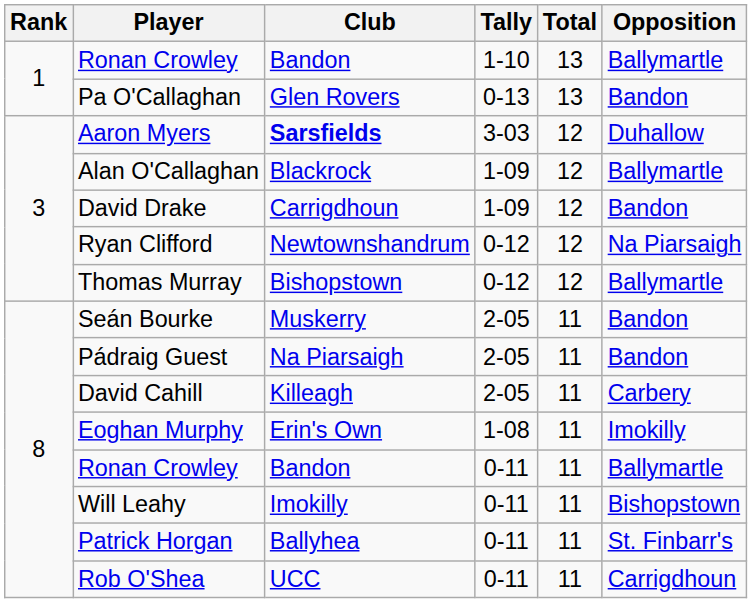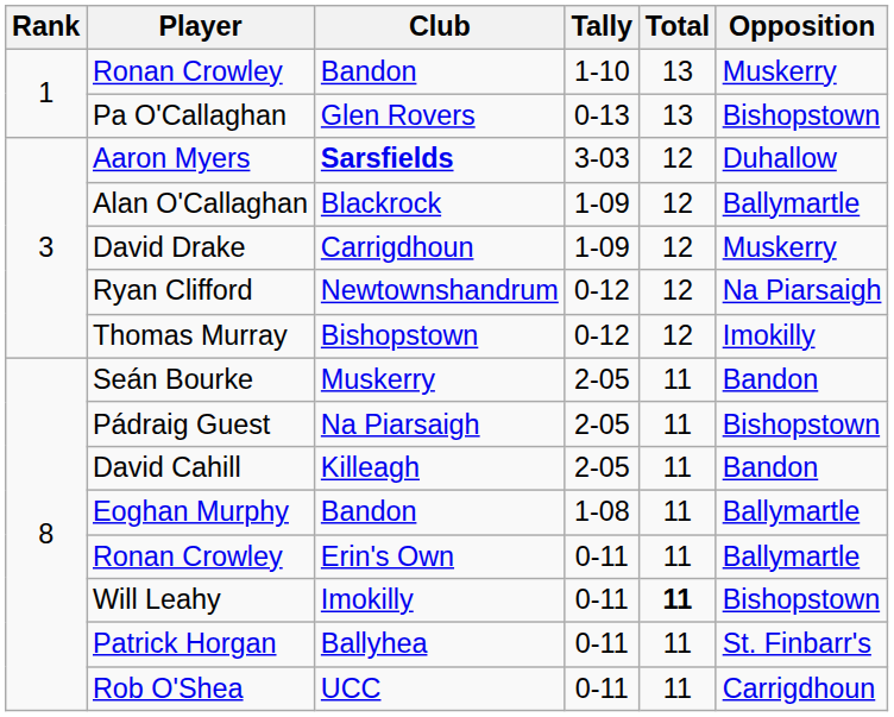 <table class="wikitable">
 <tr>
 <th>Rank</th>
 <th>Player</th>
 <th>Club</th>
 <th>Tally</th>
 <th>Total</th>
 <th>Opposition</th>
 </tr>
 <tr>
 <td rowspan="2" style="text-align:center;">1</td>
 <td><a href='#'>Ronan Crowley</a></td>
 <td><a href='#'>Bandon</a></td>
 <td align=center>1-10</td>
 <td align=center>13</td>
-<td><a href='#'>Ballymartle</a></td>
+<td><a href='#'>Muskerry</a></td>
 </tr>
 <tr>
 <td>Pa O'Callaghan</td>
 <td><a href='#'>Glen Rovers</a></td>
 <td align=center>0-13</td>
 <td align=center>13</td>
-<td><a href='#'>Bandon</a></td>
+<td><a href='#'>Bishopstown</a></td>
 </tr>
 <tr>
 <td rowspan="5" style="text-align:center;">3</td>
 <td><a href='#'>Aaron Myers</a></td>
 <td><strong><a href='#'>Sarsfields</a></strong></td>
 <td align=center>3-03</td>
 <td align=center>12</td>
 <td><a href='#'>Duhallow</a></td>
 </tr>
 <tr>
 <td>Alan O'Callaghan</td>
 <td><a href='#'>Blackrock</a></td>
 <td align=center>1-09</td>
 <td align=center>12</td>
 <td><a href='#'>Ballymartle</a></td>
 </tr>
 <tr>
 <td>David Drake</td>
 <td><a href='#'>Carrigdhoun</a></td>
 <td align=center>1-09</td>
 <td align=center>12</td>
-<td><a href='#'>Bandon</a></td>
+<td><a href='#'>Muskerry</a></td>
 </tr>
 <tr>
 <td>Ryan Clifford</td>
 <td><a href='#'>Newtownshandrum</a></td>
 <td align=center>0-12</td>
 <td align=center>12</td>
 <td><a href='#'>Na Piarsaigh</a></td>
 </tr>
 <tr>
 <td>Thomas Murray</td>
 <td><a href='#'>Bishopstown</a></td>
 <td align=center>0-12</td>
 <td align=center>12</td>
-<td><a href='#'>Ballymartle</a></td>
+<td><a href='#'>Imokilly</a></td>
 </tr>
 <tr>
 <td rowspan="8" style="text-align:center;">8</td>
 <td>Seán Bourke</td>
 <td><a href='#'>Muskerry</a></td>
 <td align=center>2-05</td>
 <td align=center>11</td>
 <td><a href='#'>Bandon</a></td>
 </tr>
 <tr>
 <td>Pádraig Guest</td>
 <td><a href='#'>Na Piarsaigh</a></td>
 <td align=center>2-05</td>
 <td align=center>11</td>
-<td><a href='#'>Bandon</a></td>
+<td><a href='#'>Bishopstown</a></td>
 </tr>
 <tr>
 <td>David Cahill</td>
 <td><a href='#'>Killeagh</a></td>
 <td align=center>2-05</td>
 <td align=center>11</td>
-<td><a href='#'>Carbery</a></td>
+<td><a href='#'>Bandon</a></td>
 </tr>
 <tr>
 <td><a href='#'>Eoghan Murphy</a></td>
-<td><a href='#'>Erin's Own</a></td>
+<td><a href='#'>Bandon</a></td>
 <td align=center>1-08</td>
 <td align=center>11</td>
-<td><a href='#'>Imokilly</a></td>
+<td><a href='#'>Ballymartle</a></td>
 </tr>
 <tr>
 <td><a href='#'>Ronan Crowley</a></td>
-<td><a href='#'>Bandon</a></td>
+<td><a href='#'>Erin's Own</a></td>
 <td align=center>0-11</td>
 <td align=center>11</td>
 <td><a href='#'>Ballymartle</a></td>
 </tr>
 <tr>
 <td>Will Leahy</td>
 <td><a href='#'>Imokilly</a></td>
 <td align=center>0-11</td>
-<td align=center>11</td>
+<td align=center><strong>11</strong></td>
 <td><a href='#'>Bishopstown</a></td>
 </tr>
 <tr>
 <td><a href='#'>Patrick Horgan</a></td>
 <td><a href='#'>Ballyhea</a></td>
 <td align=center>0-11</td>
 <td align=center>11</td>
 <td><a href='#'>St. Finbarr's</a></td>
 </tr>
 <tr>
 <td><a href='#'>Rob O'Shea</a></td>
 <td><a href='#'>UCC</a></td>
 <td align=center>0-11</td>
 <td align=center>11</td>
 <td><a href='#'>Carrigdhoun</a></td>
 </tr>
 </table>
